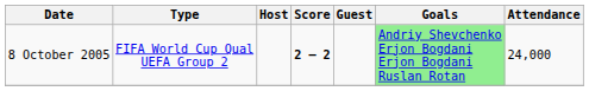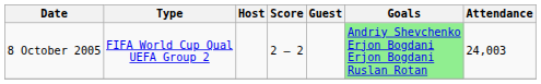 <table class="wikitable">
 <tr>
 <th>Date</th>
 <th>Type</th>
 <th>Host</th>
 <th>Score</th>
 <th>Guest</th>
 <th>Goals</th>
 <th>Attendance</th>
 </tr>
 <tr>
 <td>8 October 2005</td>
 <td align="center"><a href='#'>FIFA World Cup Qual</a><br><a href='#'>UEFA Group 2</a></td>
 <td></td>
-<td align="center"><strong>2 – 2</strong></td>
+<td align="center">2 – 2</td>
 <td></td>
 <td style="background: lightgreen;"><a href='#'>Andriy Shevchenko</a> <br><a href='#'>Erjon Bogdani</a> <br><a href='#'>Erjon Bogdani</a> <br><a href='#'>Ruslan Rotan</a> </td>
-<td>24,000</td>
+<td>24,003</td>
 </tr>
 <tr>
 </tr>
 </table>
